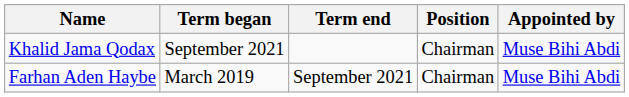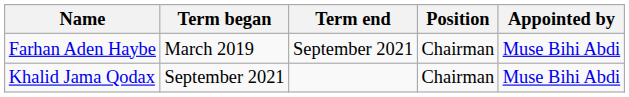 <table class="wikitable">
 <tr>
 <th>Name</th>
 <th>Term began</th>
 <th>Term end</th>
 <th>Position</th>
 <th>Appointed by</th>
 </tr>
 <tr>
+<td><a href='#'>Farhan Aden Haybe</a></td>
+<td>March 2019</td>
+<td>September 2021</td>
+<td>Chairman</td>
+<td><a href='#'>Muse Bihi Abdi</a></td>
+</tr>
+<tr>
 <td><a href='#'>Khalid Jama Qodax</a></td>
 <td>September 2021</td>
 <td></td>
 <td>Chairman</td>
 <td><a href='#'>Muse Bihi Abdi</a></td>
 </tr>
-<tr>
-<td><a href='#'>Farhan Aden Haybe</a></td>
-<td>March 2019</td>
-<td>September 2021</td>
-<td>Chairman</td>
-<td><a href='#'>Muse Bihi Abdi</a></td>
-</tr>
 </table>
